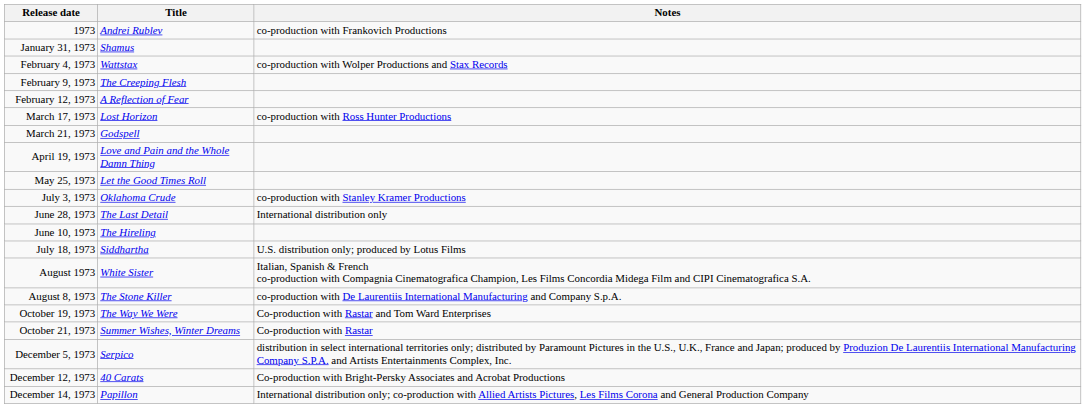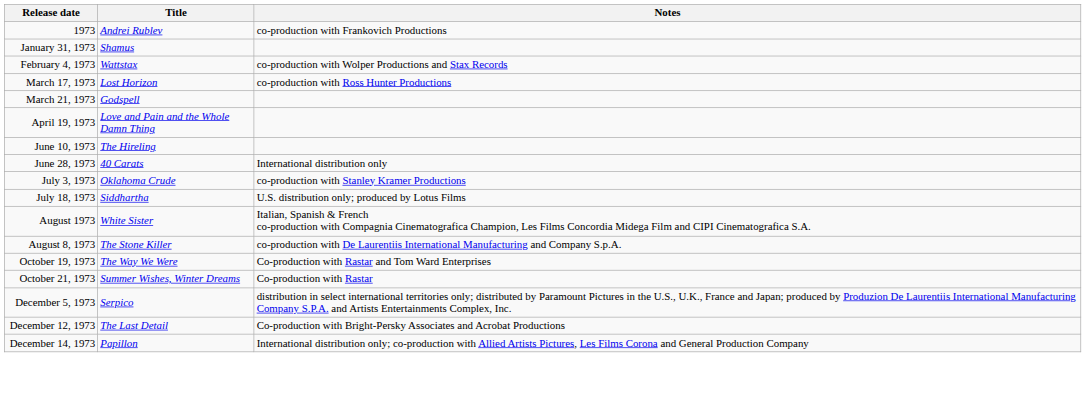 <table class="wikitable sortable" style="width:100%;">
 <tr>
 <th scope="col" style="width:130px;">Release date</th>
 <th>Title</th>
 <th>Notes</th>
 </tr>
 <tr>
 <td style="text-align:right;">1973</td>
 <td><em><a href='#'>Andrei Rublev</a></em></td>
 <td>co-production with Frankovich Productions</td>
 </tr>
 <tr>
 <td style="text-align:right;">January 31, 1973</td>
 <td><em><a href='#'>Shamus</a></em></td>
 <td></td>
 </tr>
 <tr>
 <td style="text-align:right;">February 4, 1973</td>
 <td><em><a href='#'>Wattstax</a></em></td>
 <td>co-production with Wolper Productions and <a href='#'>Stax Records</a></td>
 </tr>
 <tr>
-<td style="text-align:right;">February 9, 1973</td>
-<td><em><a href='#'>The Creeping Flesh</a></em></td>
-<td></td>
-</tr>
-<tr>
-<td style="text-align:right;">February 12, 1973</td>
-<td><em><a href='#'>A Reflection of Fear</a></em></td>
-<td></td>
-</tr>
-<tr>
 <td style="text-align:right;">March 17, 1973</td>
 <td><em><a href='#'>Lost Horizon</a></em></td>
 <td>co-production with <a href='#'>Ross Hunter Productions</a></td>
 </tr>
 <tr>
 <td style="text-align:right;">March 21, 1973</td>
 <td><em><a href='#'>Godspell</a></em></td>
 <td></td>
 </tr>
 <tr>
 <td style="text-align:right;">April 19, 1973</td>
 <td><em><a href='#'>Love and Pain and the Whole Damn Thing</a></em></td>
 <td></td>
 </tr>
 <tr>
-<td style="text-align:right;">May 25, 1973</td>
-<td><em><a href='#'>Let the Good Times Roll</a></em></td>
+<td style="text-align:right;">June 10, 1973</td>
+<td><em><a href='#'>The Hireling</a></em></td>
 <td></td>
+</tr>
+<tr>
+<td style="text-align:right;">June 28, 1973</td>
+<td><em><a href='#'>40 Carats</a></em></td>
+<td>International distribution only</td>
 </tr>
 <tr>
 <td style="text-align:right;">July 3, 1973</td>
 <td><em><a href='#'>Oklahoma Crude</a></em></td>
 <td>co-production with <a href='#'>Stanley Kramer Productions</a></td>
-</tr>
-<tr>
-<td style="text-align:right;">June 28, 1973</td>
-<td><em><a href='#'>The Last Detail</a></em></td>
-<td>International distribution only</td>
-</tr>
-<tr>
-<td style="text-align:right;">June 10, 1973</td>
-<td><em><a href='#'>The Hireling</a></em></td>
-<td></td>
 </tr>
 <tr>
 <td style="text-align:right;">July 18, 1973</td>
 <td><em><a href='#'>Siddhartha</a></em></td>
 <td>U.S. distribution only; produced by Lotus Films</td>
 </tr>
 <tr>
 <td style="text-align:right;">August 1973</td>
 <td><em><a href='#'>White Sister</a></em></td>
 <td>Italian, Spanish & French<br>co-production with Compagnia Cinematografica Champion, Les Films Concordia Midega Film and CIPI Cinematografica S.A.</td>
 </tr>
 <tr>
 <td style="text-align:right;">August 8, 1973</td>
 <td><em><a href='#'>The Stone Killer</a></em></td>
 <td>co-production with <a href='#'>De Laurentiis International Manufacturing</a> and Company S.p.A.</td>
 </tr>
 <tr>
 <td style="text-align:right;">October 19, 1973</td>
 <td><em><a href='#'>The Way We Were</a></em></td>
 <td>Co-production with <a href='#'>Rastar</a> and Tom Ward Enterprises</td>
 </tr>
 <tr>
 <td style="text-align:right;">October 21, 1973</td>
 <td><em><a href='#'>Summer Wishes, Winter Dreams</a></em></td>
 <td>Co-production with <a href='#'>Rastar</a></td>
 </tr>
 <tr>
 <td style="text-align:right;">December 5, 1973</td>
 <td><em><a href='#'>Serpico</a></em></td>
 <td>distribution in select international territories only; distributed by Paramount Pictures in the U.S., U.K., France and Japan; produced by <a href='#'>Produzion De Laurentiis International Manufacturing Company S.P.A.</a> and Artists Entertainments Complex, Inc.</td>
 </tr>
 <tr>
 <td style="text-align:right;">December 12, 1973</td>
-<td><em><a href='#'>40 Carats</a></em></td>
+<td><em><a href='#'>The Last Detail</a></em></td>
 <td>Co-production with Bright-Persky Associates and Acrobat Productions</td>
 </tr>
 <tr>
 <td style="text-align:right;">December 14, 1973</td>
 <td><em><a href='#'>Papillon</a></em></td>
 <td>International distribution only; co-production with <a href='#'>Allied Artists Pictures</a>, <a href='#'>Les Films Corona</a> and General Production Company</td>
 </tr>
 </table>
